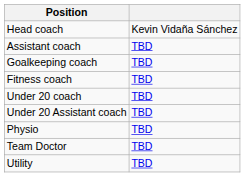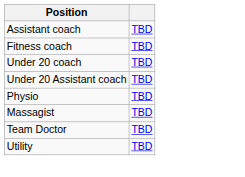 <table class=wikitable>
 <tr>
 <th>Position</th>
 <th></th>
 </tr>
 <tr>
-<td>Head coach</td>
-<td> Kevin Vidaña Sánchez</td>
-</tr>
-<tr>
 <td>Assistant coach</td>
-<td> <a href='#'>TBD</a></td>
-</tr>
-<tr>
-<td>Goalkeeping coach</td>
 <td> <a href='#'>TBD</a></td>
 </tr>
 <tr>
 <td>Fitness coach</td>
 <td> <a href='#'>TBD</a></td>
 </tr>
 <tr>
 <td>Under 20 coach</td>
 <td> <a href='#'>TBD</a></td>
 </tr>
 <tr>
 <td>Under 20 Assistant coach</td>
 <td> <a href='#'>TBD</a></td>
 </tr>
 <tr>
 <td>Physio</td>
 <td> <a href='#'>TBD</a></td>
 </tr>
 <tr>
+<td>Massagist</td>
+<td> <a href='#'>TBD</a></td>
+</tr>
+<tr>
 <td>Team Doctor</td>
 <td> <a href='#'>TBD</a></td>
 </tr>
 <tr>
 <td>Utility</td>
 <td> <a href='#'>TBD</a></td>
 </tr>
 </table>
